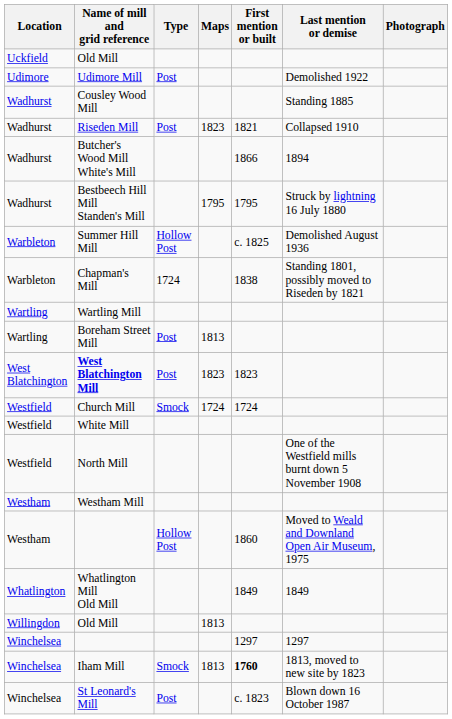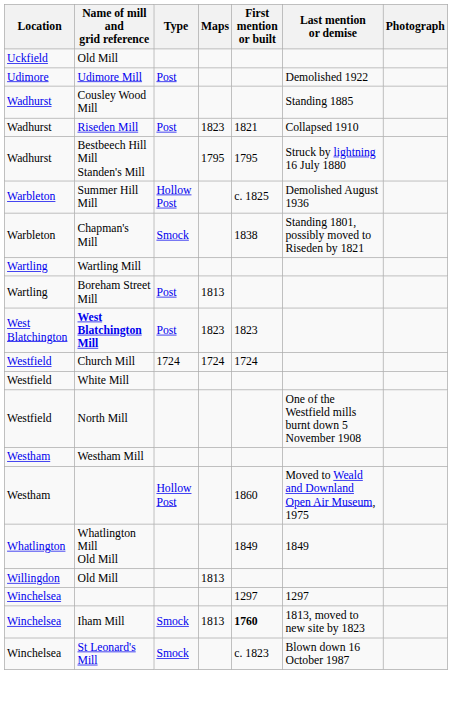 <table class="wikitable">
 <tr>
 <th>Location</th>
 <th>Name of mill and<br>grid reference</th>
 <th>Type</th>
 <th>Maps</th>
 <th>First mention<br>or built</th>
 <th>Last mention<br> or demise</th>
 <th>Photograph</th>
 </tr>
 <tr>
 <td><a href='#'>Uckfield</a></td>
 <td>Old Mill</td>
 <td></td>
 <td></td>
 <td></td>
 <td></td>
 <td></td>
 </tr>
 <tr>
 <td><a href='#'>Udimore</a></td>
 <td><a href='#'>Udimore Mill</a></td>
 <td><a href='#'>Post</a></td>
 <td></td>
 <td></td>
 <td>Demolished 1922</td>
 <td></td>
 </tr>
 <tr>
 <td><a href='#'>Wadhurst</a></td>
 <td>Cousley Wood Mill</td>
 <td></td>
 <td></td>
 <td></td>
 <td>Standing 1885</td>
 <td></td>
 </tr>
 <tr>
 <td>Wadhurst</td>
 <td><a href='#'>Riseden Mill</a><br></td>
 <td><a href='#'>Post</a></td>
 <td>1823</td>
 <td>1821</td>
 <td>Collapsed 1910<br></td>
 <td></td>
 </tr>
 <tr>
 <td>Wadhurst</td>
-<td>Butcher's Wood Mill<br>White's Mill</td>
-<td></td>
-<td></td>
-<td>1866</td>
-<td>1894</td>
-<td></td>
-</tr>
-<tr>
-<td>Wadhurst</td>
 <td>Bestbeech Hill Mill<br>Standen's Mill</td>
 <td></td>
 <td>1795</td>
 <td>1795</td>
 <td>Struck by <a href='#'>lightning</a> 16 July 1880</td>
 <td></td>
 </tr>
 <tr>
 <td><a href='#'>Warbleton</a></td>
 <td>Summer Hill Mill</td>
 <td><a href='#'>Hollow Post</a></td>
 <td></td>
 <td>c. 1825</td>
 <td>Demolished August 1936</td>
 <td></td>
 </tr>
 <tr>
 <td>Warbleton</td>
 <td>Chapman's Mill</td>
-<td>1724</td>
+<td><a href='#'>Smock</a></td>
 <td></td>
 <td>1838</td>
 <td>Standing 1801, possibly moved to Riseden by 1821</td>
 <td></td>
 </tr>
 <tr>
 <td><a href='#'>Wartling</a></td>
 <td>Wartling Mill</td>
 <td></td>
 <td></td>
 <td></td>
 <td></td>
 <td></td>
 </tr>
 <tr>
 <td>Wartling</td>
 <td>Boreham Street Mill</td>
 <td><a href='#'>Post</a></td>
 <td>1813</td>
 <td></td>
 <td></td>
 <td></td>
 </tr>
 <tr>
 <td><a href='#'>West Blatchington</a></td>
 <td><strong><a href='#'>West Blatchington Mill</a></strong><br></td>
 <td><a href='#'>Post</a></td>
 <td>1823</td>
 <td>1823</td>
 <td></td>
 <td></td>
 </tr>
 <tr>
 <td><a href='#'>Westfield</a></td>
 <td>Church Mill</td>
-<td><a href='#'>Smock</a></td>
+<td>1724</td>
 <td>1724</td>
 <td>1724</td>
 <td></td>
 <td></td>
 </tr>
 <tr>
 <td>Westfield</td>
 <td>White Mill</td>
 <td></td>
 <td></td>
 <td></td>
 <td></td>
 <td></td>
 </tr>
 <tr>
 <td>Westfield</td>
 <td>North Mill</td>
 <td></td>
 <td></td>
 <td></td>
 <td>One of the Westfield mills burnt down 5 November 1908</td>
 <td></td>
 </tr>
 <tr>
 <td><a href='#'>Westham</a></td>
 <td>Westham Mill</td>
 <td></td>
 <td></td>
 <td></td>
 <td></td>
 <td></td>
 </tr>
 <tr>
 <td>Westham</td>
 <td></td>
 <td><a href='#'>Hollow Post</a></td>
 <td></td>
 <td>1860</td>
 <td>Moved to <a href='#'>Weald and Downland Open Air Museum</a>, 1975</td>
 <td></td>
 </tr>
 <tr>
 <td><a href='#'>Whatlington</a></td>
 <td>Whatlington Mill<br>Old Mill</td>
 <td></td>
 <td></td>
 <td>1849</td>
 <td>1849</td>
 <td></td>
 </tr>
 <tr>
 <td><a href='#'>Willingdon</a></td>
 <td>Old Mill</td>
 <td></td>
 <td>1813</td>
 <td></td>
 <td></td>
 <td></td>
 </tr>
 <tr>
 <td><a href='#'>Winchelsea</a></td>
 <td></td>
 <td></td>
 <td></td>
 <td>1297</td>
 <td>1297</td>
 <td></td>
 </tr>
 <tr>
 <td><a href='#'>Winchelsea</a></td>
 <td>Iham Mill</td>
 <td><a href='#'>Smock</a></td>
 <td>1813</td>
 <td><strong>1760</strong></td>
 <td>1813, moved to new site by 1823</td>
 <td></td>
 </tr>
 <tr>
 <td>Winchelsea</td>
 <td><a href='#'>St Leonard's Mill</a><br></td>
-<td><a href='#'>Post</a></td>
+<td><a href='#'>Smock</a></td>
 <td></td>
 <td>c. 1823</td>
 <td>Blown down 16 October 1987</td>
 <td></td>
 </tr>
 </table>
